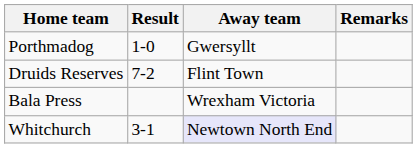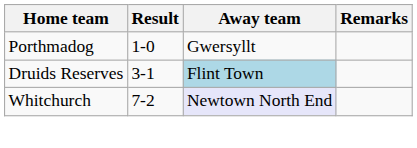 <table class="wikitable">
 <tr>
 <th>Home team</th>
 <th>Result</th>
 <th>Away team</th>
 <th>Remarks</th>
 </tr>
 <tr>
 <td>Porthmadog</td>
 <td>1-0</td>
 <td>Gwersyllt</td>
 <td></td>
 </tr>
 <tr>
 <td>Druids Reserves</td>
-<td>7-2</td>
-<td>Flint Town</td>
-<td></td>
-</tr>
-<tr>
-<td>Bala Press</td>
-<td></td>
-<td>Wrexham Victoria</td>
+<td>3-1</td>
+<td style="background: lightblue;">Flint Town</td>
 <td></td>
 </tr>
 <tr>
 <td> Whitchurch</td>
-<td>3-1</td>
+<td>7-2</td>
 <td style="background: lavender;">Newtown North End</td>
 <td></td>
 </tr>
 </table>
